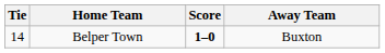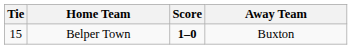 <table class="wikitable" style="text-align:center;">
 <tr>
 <th width=20>Tie</th>
 <th width=175>Home Team</th>
 <th width=20>Score</th>
 <th width=175>Away Team</th>
 </tr>
 <tr>
-<td>14</td>
+<td>15</td>
 <td>Belper Town</td>
 <td><strong>1–0</strong></td>
 <td>Buxton</td>
 </tr>
 </table>
